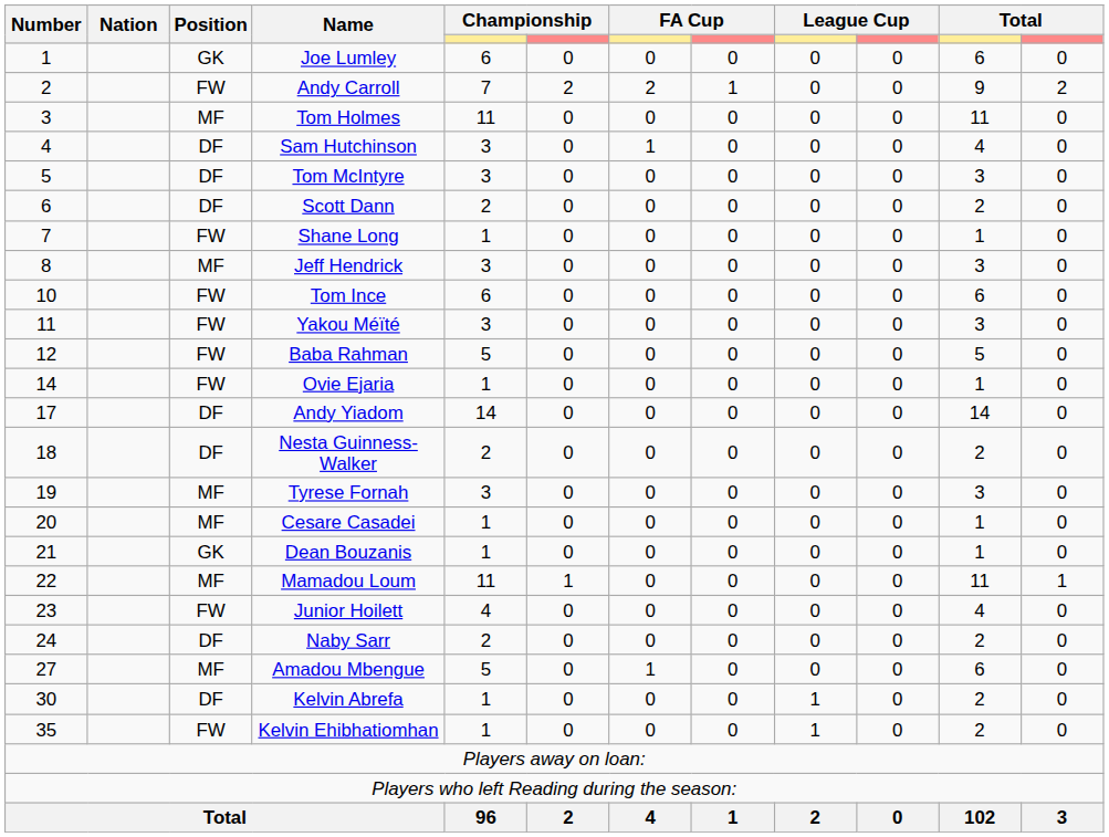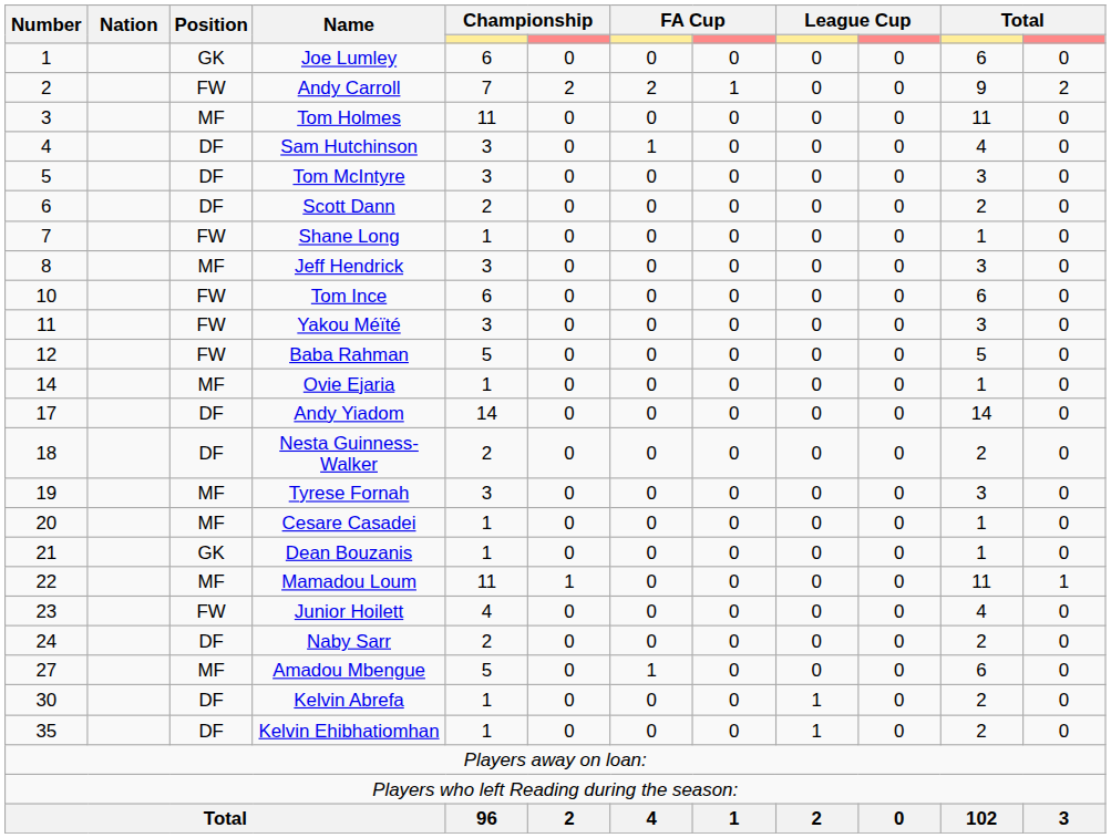 <table class="wikitable" style="font-size: 95%; text-align: center;">
 <tr>
 <th rowspan=2 width=60>Number</th>
 <th rowspan=2 width=60>Nation</th>
 <th rowspan=2 width=60>Position</th>
 <th rowspan=2 width=150>Name</th>
 <th colspan=2>Championship</th>
 <th colspan=2>FA Cup</th>
 <th colspan=2>League Cup</th>
 <th colspan=2>Total</th>
 </tr>
 <tr>
 <th style="width:60px; background:#fe9;"></th>
 <th style="width:60px; background:#ff8888;"></th>
 <th style="width:60px; background:#fe9;"></th>
 <th style="width:60px; background:#ff8888;"></th>
 <th style="width:60px; background:#fe9;"></th>
 <th style="width:60px; background:#ff8888;"></th>
 <th style="width:60px; background:#fe9;"></th>
 <th style="width:60px; background:#ff8888;"></th>
 </tr>
 <tr>
 <td>1</td>
 <td></td>
 <td>GK</td>
 <td><a href='#'>Joe Lumley</a></td>
 <td>6</td>
 <td>0</td>
 <td>0</td>
 <td>0</td>
 <td>0</td>
 <td>0</td>
 <td>6</td>
 <td>0</td>
 </tr>
 <tr>
 <td>2</td>
 <td></td>
 <td>FW</td>
 <td><a href='#'>Andy Carroll</a></td>
 <td>7</td>
 <td>2</td>
 <td>2</td>
 <td>1</td>
 <td>0</td>
 <td>0</td>
 <td>9</td>
 <td>2</td>
 </tr>
 <tr>
 <td>3</td>
 <td></td>
 <td>MF</td>
 <td><a href='#'>Tom Holmes</a></td>
 <td>11</td>
 <td>0</td>
 <td>0</td>
 <td>0</td>
 <td>0</td>
 <td>0</td>
 <td>11</td>
 <td>0</td>
 </tr>
 <tr>
 <td>4</td>
 <td></td>
 <td>DF</td>
 <td><a href='#'>Sam Hutchinson</a></td>
 <td>3</td>
 <td>0</td>
 <td>1</td>
 <td>0</td>
 <td>0</td>
 <td>0</td>
 <td>4</td>
 <td>0</td>
 </tr>
 <tr>
 <td>5</td>
 <td></td>
 <td>DF</td>
 <td><a href='#'>Tom McIntyre</a></td>
 <td>3</td>
 <td>0</td>
 <td>0</td>
 <td>0</td>
 <td>0</td>
 <td>0</td>
 <td>3</td>
 <td>0</td>
 </tr>
 <tr>
 <td>6</td>
 <td></td>
 <td>DF</td>
 <td><a href='#'>Scott Dann</a></td>
 <td>2</td>
 <td>0</td>
 <td>0</td>
 <td>0</td>
 <td>0</td>
 <td>0</td>
 <td>2</td>
 <td>0</td>
 </tr>
 <tr>
 <td>7</td>
 <td></td>
 <td>FW</td>
 <td><a href='#'>Shane Long</a></td>
 <td>1</td>
 <td>0</td>
 <td>0</td>
 <td>0</td>
 <td>0</td>
 <td>0</td>
 <td>1</td>
 <td>0</td>
 </tr>
 <tr>
 <td>8</td>
 <td></td>
 <td>MF</td>
 <td><a href='#'>Jeff Hendrick</a></td>
 <td>3</td>
 <td>0</td>
 <td>0</td>
 <td>0</td>
 <td>0</td>
 <td>0</td>
 <td>3</td>
 <td>0</td>
 </tr>
 <tr>
 <td>10</td>
 <td></td>
 <td>FW</td>
 <td><a href='#'>Tom Ince</a></td>
 <td>6</td>
 <td>0</td>
 <td>0</td>
 <td>0</td>
 <td>0</td>
 <td>0</td>
 <td>6</td>
 <td>0</td>
 </tr>
 <tr>
 <td>11</td>
 <td></td>
 <td>FW</td>
 <td><a href='#'>Yakou Méïté</a></td>
 <td>3</td>
 <td>0</td>
 <td>0</td>
 <td>0</td>
 <td>0</td>
 <td>0</td>
 <td>3</td>
 <td>0</td>
 </tr>
 <tr>
 <td>12</td>
 <td></td>
 <td>FW</td>
 <td><a href='#'>Baba Rahman</a></td>
 <td>5</td>
 <td>0</td>
 <td>0</td>
 <td>0</td>
 <td>0</td>
 <td>0</td>
 <td>5</td>
 <td>0</td>
 </tr>
 <tr>
 <td>14</td>
 <td></td>
-<td>FW</td>
+<td>MF</td>
 <td><a href='#'>Ovie Ejaria</a></td>
 <td>1</td>
 <td>0</td>
 <td>0</td>
 <td>0</td>
 <td>0</td>
 <td>0</td>
 <td>1</td>
 <td>0</td>
 </tr>
 <tr>
 <td>17</td>
 <td></td>
 <td>DF</td>
 <td><a href='#'>Andy Yiadom</a></td>
 <td>14</td>
 <td>0</td>
 <td>0</td>
 <td>0</td>
 <td>0</td>
 <td>0</td>
 <td>14</td>
 <td>0</td>
 </tr>
 <tr>
 <td>18</td>
 <td></td>
 <td>DF</td>
 <td><a href='#'>Nesta Guinness-Walker</a></td>
 <td>2</td>
 <td>0</td>
 <td>0</td>
 <td>0</td>
 <td>0</td>
 <td>0</td>
 <td>2</td>
 <td>0</td>
 </tr>
 <tr>
 <td>19</td>
 <td></td>
 <td>MF</td>
 <td><a href='#'>Tyrese Fornah</a></td>
 <td>3</td>
 <td>0</td>
 <td>0</td>
 <td>0</td>
 <td>0</td>
 <td>0</td>
 <td>3</td>
 <td>0</td>
 </tr>
 <tr>
 <td>20</td>
 <td></td>
 <td>MF</td>
 <td><a href='#'>Cesare Casadei</a></td>
 <td>1</td>
 <td>0</td>
 <td>0</td>
 <td>0</td>
 <td>0</td>
 <td>0</td>
 <td>1</td>
 <td>0</td>
 </tr>
 <tr>
 <td>21</td>
 <td></td>
 <td>GK</td>
 <td><a href='#'>Dean Bouzanis</a></td>
 <td>1</td>
 <td>0</td>
 <td>0</td>
 <td>0</td>
 <td>0</td>
 <td>0</td>
 <td>1</td>
 <td>0</td>
 </tr>
 <tr>
 <td>22</td>
 <td></td>
 <td>MF</td>
 <td><a href='#'>Mamadou Loum</a></td>
 <td>11</td>
 <td>1</td>
 <td>0</td>
 <td>0</td>
 <td>0</td>
 <td>0</td>
 <td>11</td>
 <td>1</td>
 </tr>
 <tr>
 <td>23</td>
 <td></td>
 <td>FW</td>
 <td><a href='#'>Junior Hoilett</a></td>
 <td>4</td>
 <td>0</td>
 <td>0</td>
 <td>0</td>
 <td>0</td>
 <td>0</td>
 <td>4</td>
 <td>0</td>
 </tr>
 <tr>
 <td>24</td>
 <td></td>
 <td>DF</td>
 <td><a href='#'>Naby Sarr</a></td>
 <td>2</td>
 <td>0</td>
 <td>0</td>
 <td>0</td>
 <td>0</td>
 <td>0</td>
 <td>2</td>
 <td>0</td>
 </tr>
 <tr>
 <td>27</td>
 <td></td>
 <td>MF</td>
 <td><a href='#'>Amadou Mbengue</a></td>
 <td>5</td>
 <td>0</td>
 <td>1</td>
 <td>0</td>
 <td>0</td>
 <td>0</td>
 <td>6</td>
 <td>0</td>
 </tr>
 <tr>
 <td>30</td>
 <td></td>
 <td>DF</td>
 <td><a href='#'>Kelvin Abrefa</a></td>
 <td>1</td>
 <td>0</td>
 <td>0</td>
 <td>0</td>
 <td>1</td>
 <td>0</td>
 <td>2</td>
 <td>0</td>
 </tr>
 <tr>
 <td>35</td>
 <td></td>
-<td>FW</td>
+<td>DF</td>
 <td><a href='#'>Kelvin Ehibhatiomhan</a></td>
 <td>1</td>
 <td>0</td>
 <td>0</td>
 <td>0</td>
 <td>1</td>
 <td>0</td>
 <td>2</td>
 <td>0</td>
 </tr>
 <tr>
 <td colspan="13"><em>Players away on loan:</em></td>
 </tr>
 <tr>
 <td colspan="13"><em>Players who left Reading during the season:</em></td>
 </tr>
 <tr>
 <th colspan=4>Total</th>
 <th>96</th>
 <th>2</th>
 <th>4</th>
 <th>1</th>
 <th>2</th>
 <th>0</th>
 <th>102</th>
 <th>3</th>
 </tr>
 </table>
